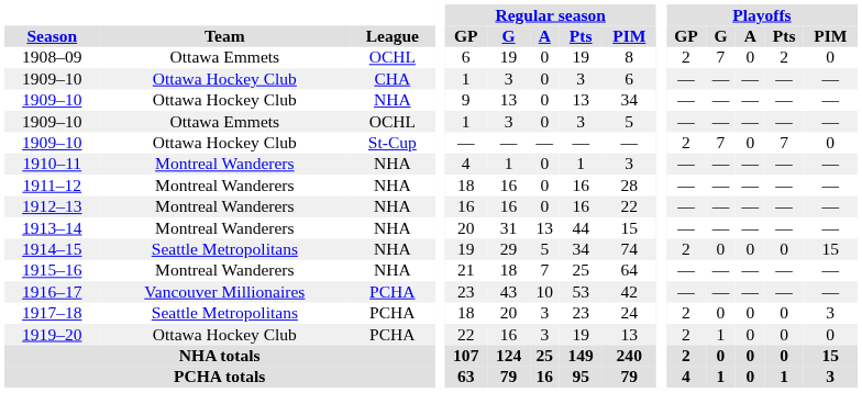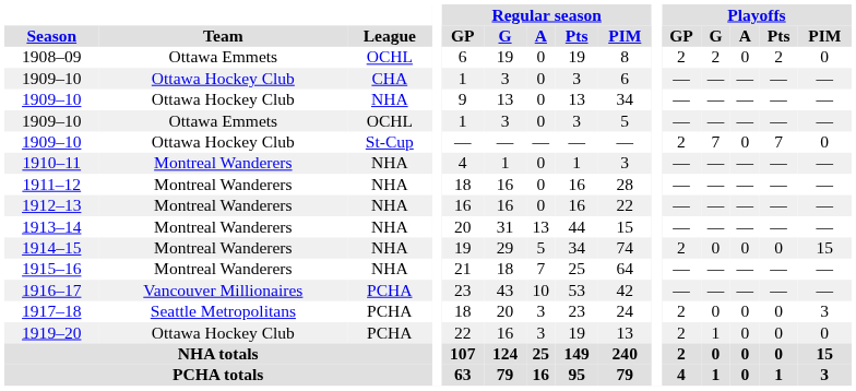 <table border="0" cellpadding="1" cellspacing="0" style="text-align:center; width:50em">
 <tr bgcolor="#e0e0e0">
 <th colspan="3" bgcolor="#ffffff"> </th>
 <th rowspan="99" bgcolor="#ffffff"> </th>
 <th colspan="5"><a href='#'>Regular season</a></th>
 <th rowspan="99" bgcolor="#ffffff"> </th>
 <th colspan="5"><a href='#'>Playoffs</a></th>
 </tr>
 <tr bgcolor="#e0e0e0">
 <th><a href='#'>Season</a></th>
 <th>Team</th>
 <th>League</th>
 <th>GP</th>
 <th><a href='#'>G</a></th>
 <th><a href='#'>A</a></th>
 <th><a href='#'>Pts</a></th>
 <th><a href='#'>PIM</a></th>
 <th>GP</th>
 <th>G</th>
 <th>A</th>
 <th>Pts</th>
 <th>PIM</th>
 </tr>
 <tr>
 <td>1908–09</td>
 <td>Ottawa Emmets</td>
 <td><a href='#'>OCHL</a></td>
 <td>6</td>
 <td>19</td>
 <td>0</td>
 <td>19</td>
 <td>8</td>
 <td>2</td>
-<td>7</td>
+<td>2</td>
 <td>0</td>
 <td>2</td>
 <td>0</td>
 </tr>
 <tr bgcolor="#f0f0f0">
 <td>1909–10</td>
 <td><a href='#'>Ottawa Hockey Club</a></td>
 <td><a href='#'>CHA</a></td>
 <td>1</td>
 <td>3</td>
 <td>0</td>
 <td>3</td>
 <td>6</td>
 <td>—</td>
 <td>—</td>
 <td>—</td>
 <td>—</td>
 <td>—</td>
 </tr>
 <tr>
 <td><a href='#'>1909–10</a></td>
 <td>Ottawa Hockey Club</td>
 <td><a href='#'>NHA</a></td>
 <td>9</td>
 <td>13</td>
 <td>0</td>
 <td>13</td>
 <td>34</td>
 <td>—</td>
 <td>—</td>
 <td>—</td>
 <td>—</td>
 <td>—</td>
 </tr>
 <tr bgcolor="#f0f0f0">
 <td>1909–10</td>
 <td>Ottawa Emmets</td>
 <td>OCHL</td>
 <td>1</td>
 <td>3</td>
 <td>0</td>
 <td>3</td>
 <td>5</td>
 <td>—</td>
 <td>—</td>
 <td>—</td>
 <td>—</td>
 <td>—</td>
 </tr>
 <tr>
 <td><a href='#'>1909–10</a></td>
 <td>Ottawa Hockey Club</td>
 <td><a href='#'>St-Cup</a></td>
 <td>—</td>
 <td>—</td>
 <td>—</td>
 <td>—</td>
 <td>—</td>
 <td>2</td>
 <td>7</td>
 <td>0</td>
 <td>7</td>
 <td>0</td>
 </tr>
 <tr bgcolor="#f0f0f0">
 <td><a href='#'>1910–11</a></td>
 <td><a href='#'>Montreal Wanderers</a></td>
 <td>NHA</td>
 <td>4</td>
 <td>1</td>
 <td>0</td>
 <td>1</td>
 <td>3</td>
 <td>—</td>
 <td>—</td>
 <td>—</td>
 <td>—</td>
 <td>—</td>
 </tr>
 <tr>
 <td><a href='#'>1911–12</a></td>
 <td>Montreal Wanderers</td>
 <td>NHA</td>
 <td>18</td>
 <td>16</td>
 <td>0</td>
 <td>16</td>
 <td>28</td>
 <td>—</td>
 <td>—</td>
 <td>—</td>
 <td>—</td>
 <td>—</td>
 </tr>
 <tr bgcolor="#f0f0f0">
 <td><a href='#'>1912–13</a></td>
 <td>Montreal Wanderers</td>
 <td>NHA</td>
 <td>16</td>
 <td>16</td>
 <td>0</td>
 <td>16</td>
 <td>22</td>
 <td>—</td>
 <td>—</td>
 <td>—</td>
 <td>—</td>
 <td>—</td>
 </tr>
 <tr>
 <td><a href='#'>1913–14</a></td>
 <td>Montreal Wanderers</td>
 <td>NHA</td>
 <td>20</td>
 <td>31</td>
 <td>13</td>
 <td>44</td>
 <td>15</td>
 <td>—</td>
 <td>—</td>
 <td>—</td>
 <td>—</td>
 <td>—</td>
 </tr>
 <tr bgcolor="#f0f0f0">
 <td><a href='#'>1914–15</a></td>
-<td><a href='#'>Seattle Metropolitans</a></td>
+<td>Montreal Wanderers</td>
 <td>NHA</td>
 <td>19</td>
 <td>29</td>
 <td>5</td>
 <td>34</td>
 <td>74</td>
 <td>2</td>
 <td>0</td>
 <td>0</td>
 <td>0</td>
 <td>15</td>
 </tr>
 <tr>
 <td><a href='#'>1915–16</a></td>
 <td>Montreal Wanderers</td>
 <td>NHA</td>
 <td>21</td>
 <td>18</td>
 <td>7</td>
 <td>25</td>
 <td>64</td>
 <td>—</td>
 <td>—</td>
 <td>—</td>
 <td>—</td>
 <td>—</td>
 </tr>
 <tr bgcolor="#f0f0f0">
 <td><a href='#'>1916–17</a></td>
 <td><a href='#'>Vancouver Millionaires</a></td>
 <td><a href='#'>PCHA</a></td>
 <td>23</td>
 <td>43</td>
 <td>10</td>
 <td>53</td>
 <td>42</td>
 <td>—</td>
 <td>—</td>
 <td>—</td>
 <td>—</td>
 <td>—</td>
 </tr>
 <tr>
 <td><a href='#'>1917–18</a></td>
 <td><a href='#'>Seattle Metropolitans</a></td>
 <td>PCHA</td>
 <td>18</td>
 <td>20</td>
 <td>3</td>
 <td>23</td>
 <td>24</td>
 <td>2</td>
 <td>0</td>
 <td>0</td>
 <td>0</td>
 <td>3</td>
 </tr>
 <tr bgcolor="#f0f0f0">
 <td><a href='#'>1919–20</a></td>
 <td>Ottawa Hockey Club</td>
 <td>PCHA</td>
 <td>22</td>
 <td>16</td>
 <td>3</td>
 <td>19</td>
 <td>13</td>
 <td>2</td>
 <td>1</td>
 <td>0</td>
 <td>0</td>
 <td>0</td>
 </tr>
 <tr bgcolor="#e0e0e0">
 <th colspan="3">NHA totals</th>
 <th>107</th>
 <th>124</th>
 <th>25</th>
 <th>149</th>
 <th>240</th>
 <th>2</th>
 <th>0</th>
 <th>0</th>
 <th>0</th>
 <th>15</th>
 </tr>
 <tr bgcolor="#e0e0e0">
 <th colspan="3">PCHA totals</th>
 <th>63</th>
 <th>79</th>
 <th>16</th>
 <th>95</th>
 <th>79</th>
 <th>4</th>
 <th>1</th>
 <th>0</th>
 <th>1</th>
 <th>3</th>
 </tr>
 </table>
